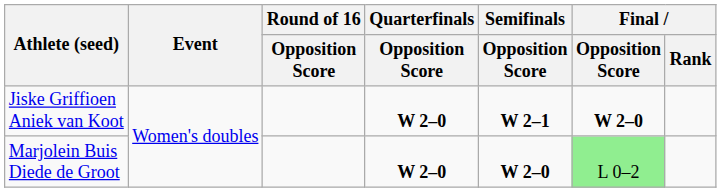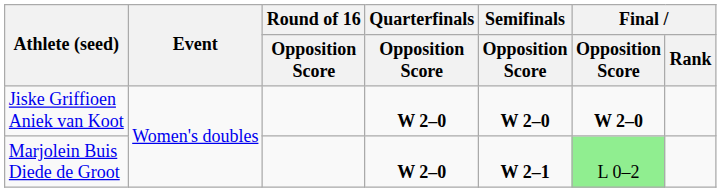 <table class=wikitable style="font-size:90%">
 <tr>
 <th rowspan="2">Athlete (seed)</th>
 <th rowspan="2">Event</th>
 <th>Round of 16</th>
 <th>Quarterfinals</th>
 <th>Semifinals</th>
 <th colspan="2">Final / </th>
 </tr>
 <tr>
 <th>Opposition<br>Score</th>
 <th>Opposition<br>Score</th>
 <th>Opposition<br>Score</th>
 <th>Opposition<br>Score</th>
 <th>Rank</th>
 </tr>
 <tr align=center>
 <td align=left><a href='#'>Jiske Griffioen</a><br><a href='#'>Aniek van Koot</a></td>
 <td align=left rowspan="2"><a href='#'>Women's doubles</a></td>
 <td></td>
 <td><br><strong>W 2–0</strong></td>
-<td><br><strong>W 2–1</strong></td>
+<td><br><strong>W 2–0</strong></td>
 <td><br><strong>W 2–0</strong></td>
 <td></td>
 </tr>
 <tr align=center>
 <td align=left><a href='#'>Marjolein Buis</a><br><a href='#'>Diede de Groot</a></td>
 <td></td>
 <td><br><strong>W 2–0</strong></td>
-<td><br><strong>W 2–0</strong></td>
+<td><br><strong>W 2–1</strong></td>
 <td style="background: lightgreen;"><br>L 0–2</td>
 <td></td>
 </tr>
 </table>
